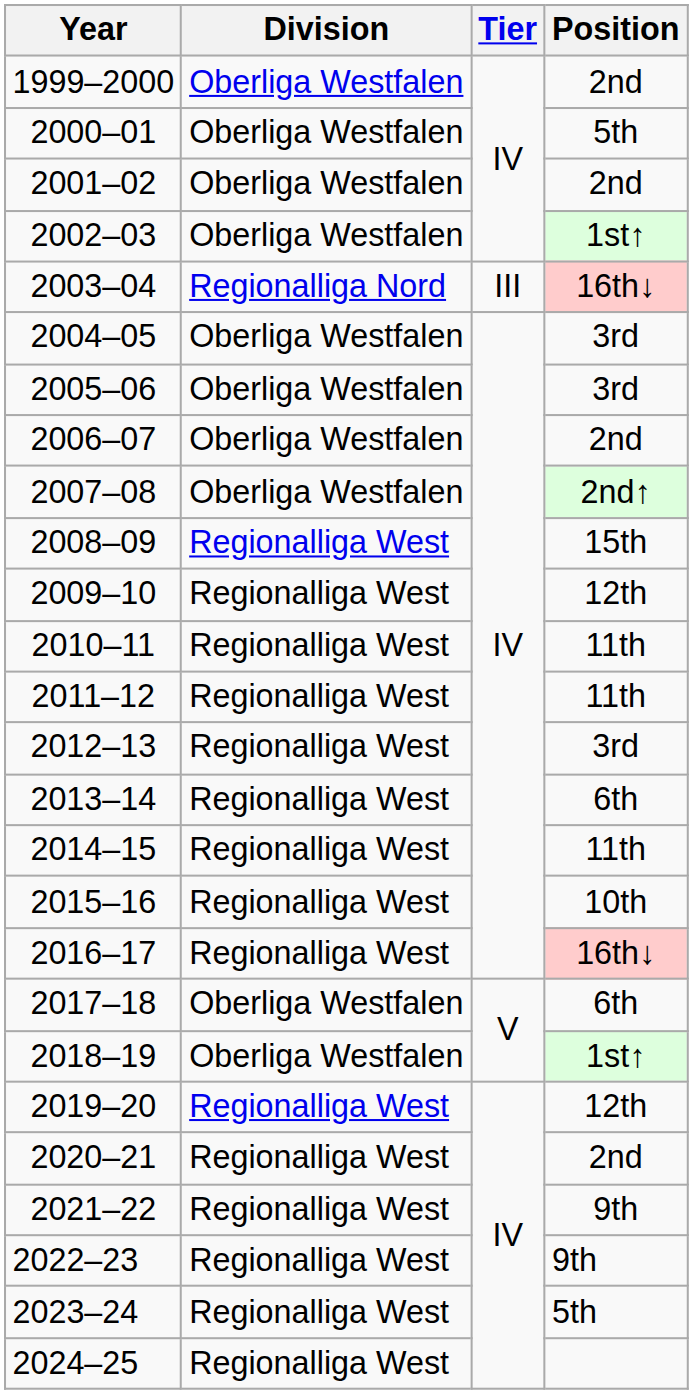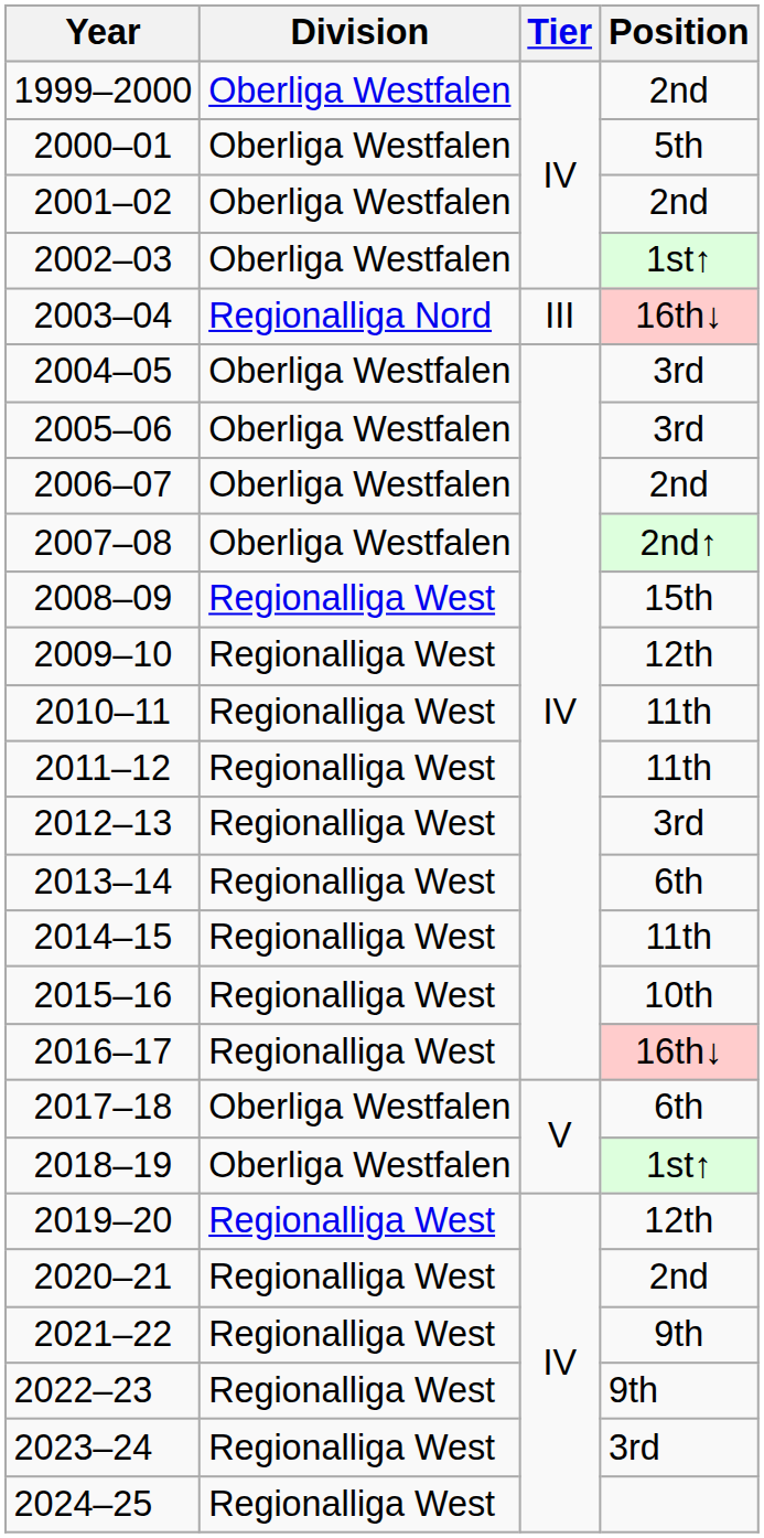 <table class="wikitable">
 <tr>
 <th>Year</th>
 <th>Division</th>
 <th><a href='#'>Tier</a></th>
 <th>Position</th>
 </tr>
 <tr align="center">
 <td>1999–2000</td>
 <td align="left"><a href='#'>Oberliga Westfalen</a></td>
 <td rowspan=4>IV</td>
 <td>2nd</td>
 </tr>
 <tr align="center">
 <td>2000–01</td>
 <td align="left">Oberliga Westfalen</td>
 <td>5th</td>
 </tr>
 <tr align="center">
 <td>2001–02</td>
 <td align="left">Oberliga Westfalen</td>
 <td>2nd</td>
 </tr>
 <tr align="center">
 <td>2002–03</td>
 <td align="left">Oberliga Westfalen</td>
 <td style="background:#ddffdd">1st↑</td>
 </tr>
 <tr align="center">
 <td>2003–04</td>
 <td align="left"><a href='#'>Regionalliga Nord</a></td>
 <td>III</td>
 <td style="background:#ffcccc">16th↓</td>
 </tr>
 <tr align="center">
 <td>2004–05</td>
 <td align="left">Oberliga Westfalen</td>
 <td rowspan=13>IV</td>
 <td>3rd</td>
 </tr>
 <tr align="center">
 <td>2005–06</td>
 <td align="left">Oberliga Westfalen</td>
 <td>3rd</td>
 </tr>
 <tr align="center">
 <td>2006–07</td>
 <td align="left">Oberliga Westfalen</td>
 <td>2nd</td>
 </tr>
 <tr align="center">
 <td>2007–08</td>
 <td align="left">Oberliga Westfalen</td>
 <td style="background:#ddffdd">2nd↑</td>
 </tr>
 <tr align="center">
 <td>2008–09</td>
 <td align="left"><a href='#'>Regionalliga West</a></td>
 <td>15th</td>
 </tr>
 <tr align="center">
 <td>2009–10</td>
 <td align="left">Regionalliga West</td>
 <td>12th</td>
 </tr>
 <tr align="center">
 <td>2010–11</td>
 <td align="left">Regionalliga West</td>
 <td>11th</td>
 </tr>
 <tr align="center">
 <td>2011–12</td>
 <td align="left">Regionalliga West</td>
 <td>11th</td>
 </tr>
 <tr align="center">
 <td>2012–13</td>
 <td align="left">Regionalliga West</td>
 <td>3rd</td>
 </tr>
 <tr align="center">
 <td>2013–14</td>
 <td align="left">Regionalliga West</td>
 <td>6th</td>
 </tr>
 <tr align="center">
 <td>2014–15</td>
 <td align="left">Regionalliga West</td>
 <td>11th</td>
 </tr>
 <tr align="center">
 <td>2015–16</td>
 <td align="left">Regionalliga West</td>
 <td>10th</td>
 </tr>
 <tr align="center">
 <td>2016–17</td>
 <td align="left">Regionalliga West</td>
 <td style="background:#ffcccc">16th↓</td>
 </tr>
 <tr align="center">
 <td>2017–18</td>
 <td align="left">Oberliga Westfalen</td>
 <td rowspan=2>V</td>
 <td>6th</td>
 </tr>
 <tr align="center">
 <td>2018–19</td>
 <td align="left">Oberliga Westfalen</td>
 <td style="background:#ddffdd">1st↑</td>
 </tr>
 <tr align="center">
 <td>2019–20</td>
 <td align="left"><a href='#'>Regionalliga West</a></td>
 <td rowspan="6">IV</td>
 <td>12th</td>
 </tr>
 <tr align="center">
 <td>2020–21</td>
 <td align="left">Regionalliga West</td>
 <td>2nd</td>
 </tr>
 <tr align="center">
 <td>2021–22</td>
 <td align="left">Regionalliga West</td>
 <td>9th</td>
 </tr>
 <tr>
 <td>2022–23</td>
 <td>Regionalliga West</td>
 <td>9th</td>
 </tr>
 <tr>
 <td>2023–24</td>
 <td>Regionalliga West</td>
-<td>5th</td>
+<td>3rd</td>
 </tr>
 <tr>
 <td>2024–25</td>
 <td>Regionalliga West</td>
 <td></td>
 </tr>
 </table>
